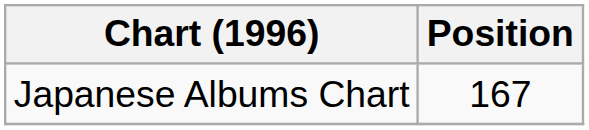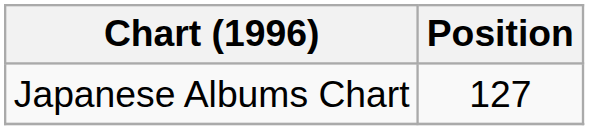 <table class="wikitable" style="text-align:center;">
 <tr>
 <th>Chart (1996)</th>
 <th>Position</th>
 </tr>
 <tr>
 <td align="left">Japanese Albums Chart</td>
-<td>167</td>
+<td>127</td>
 </tr>
 <tr>
 </tr>
 </table>
